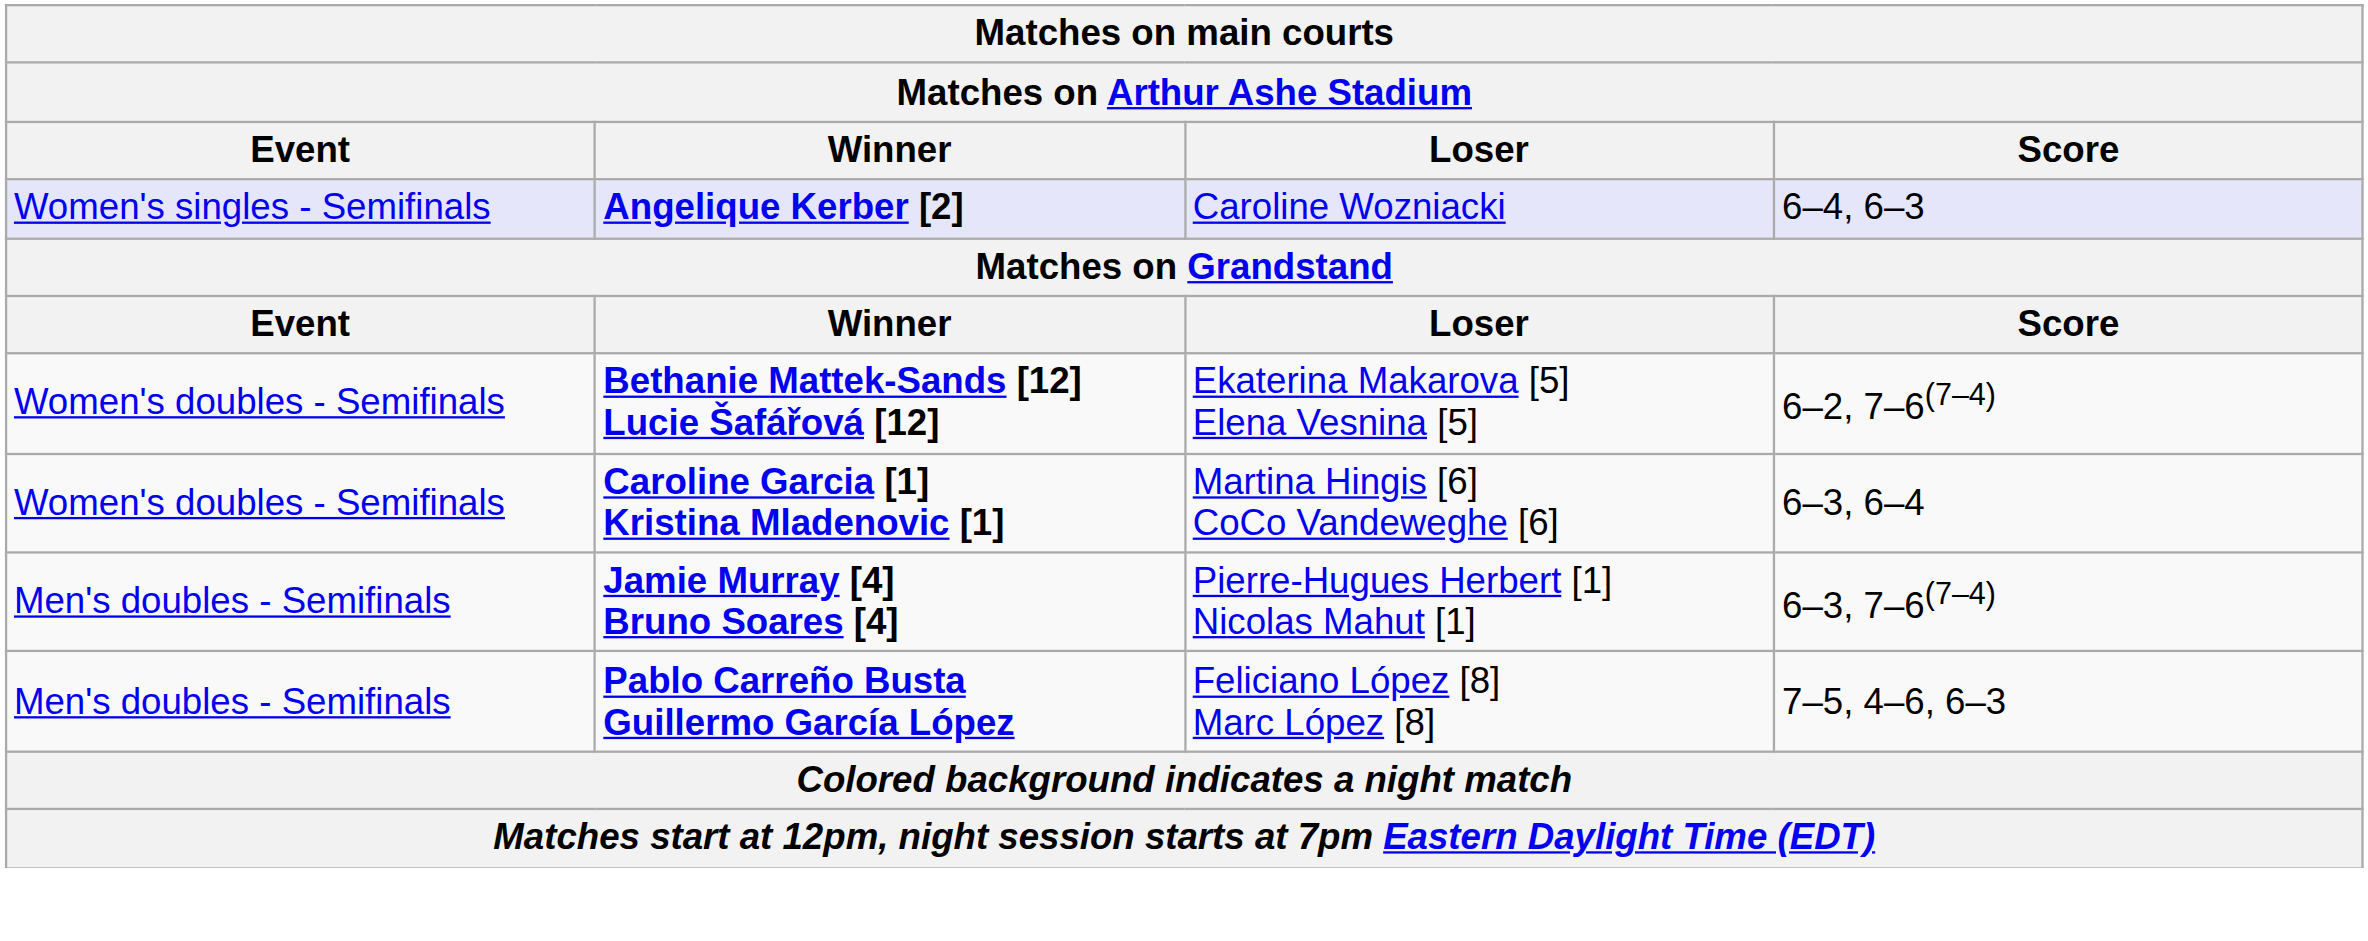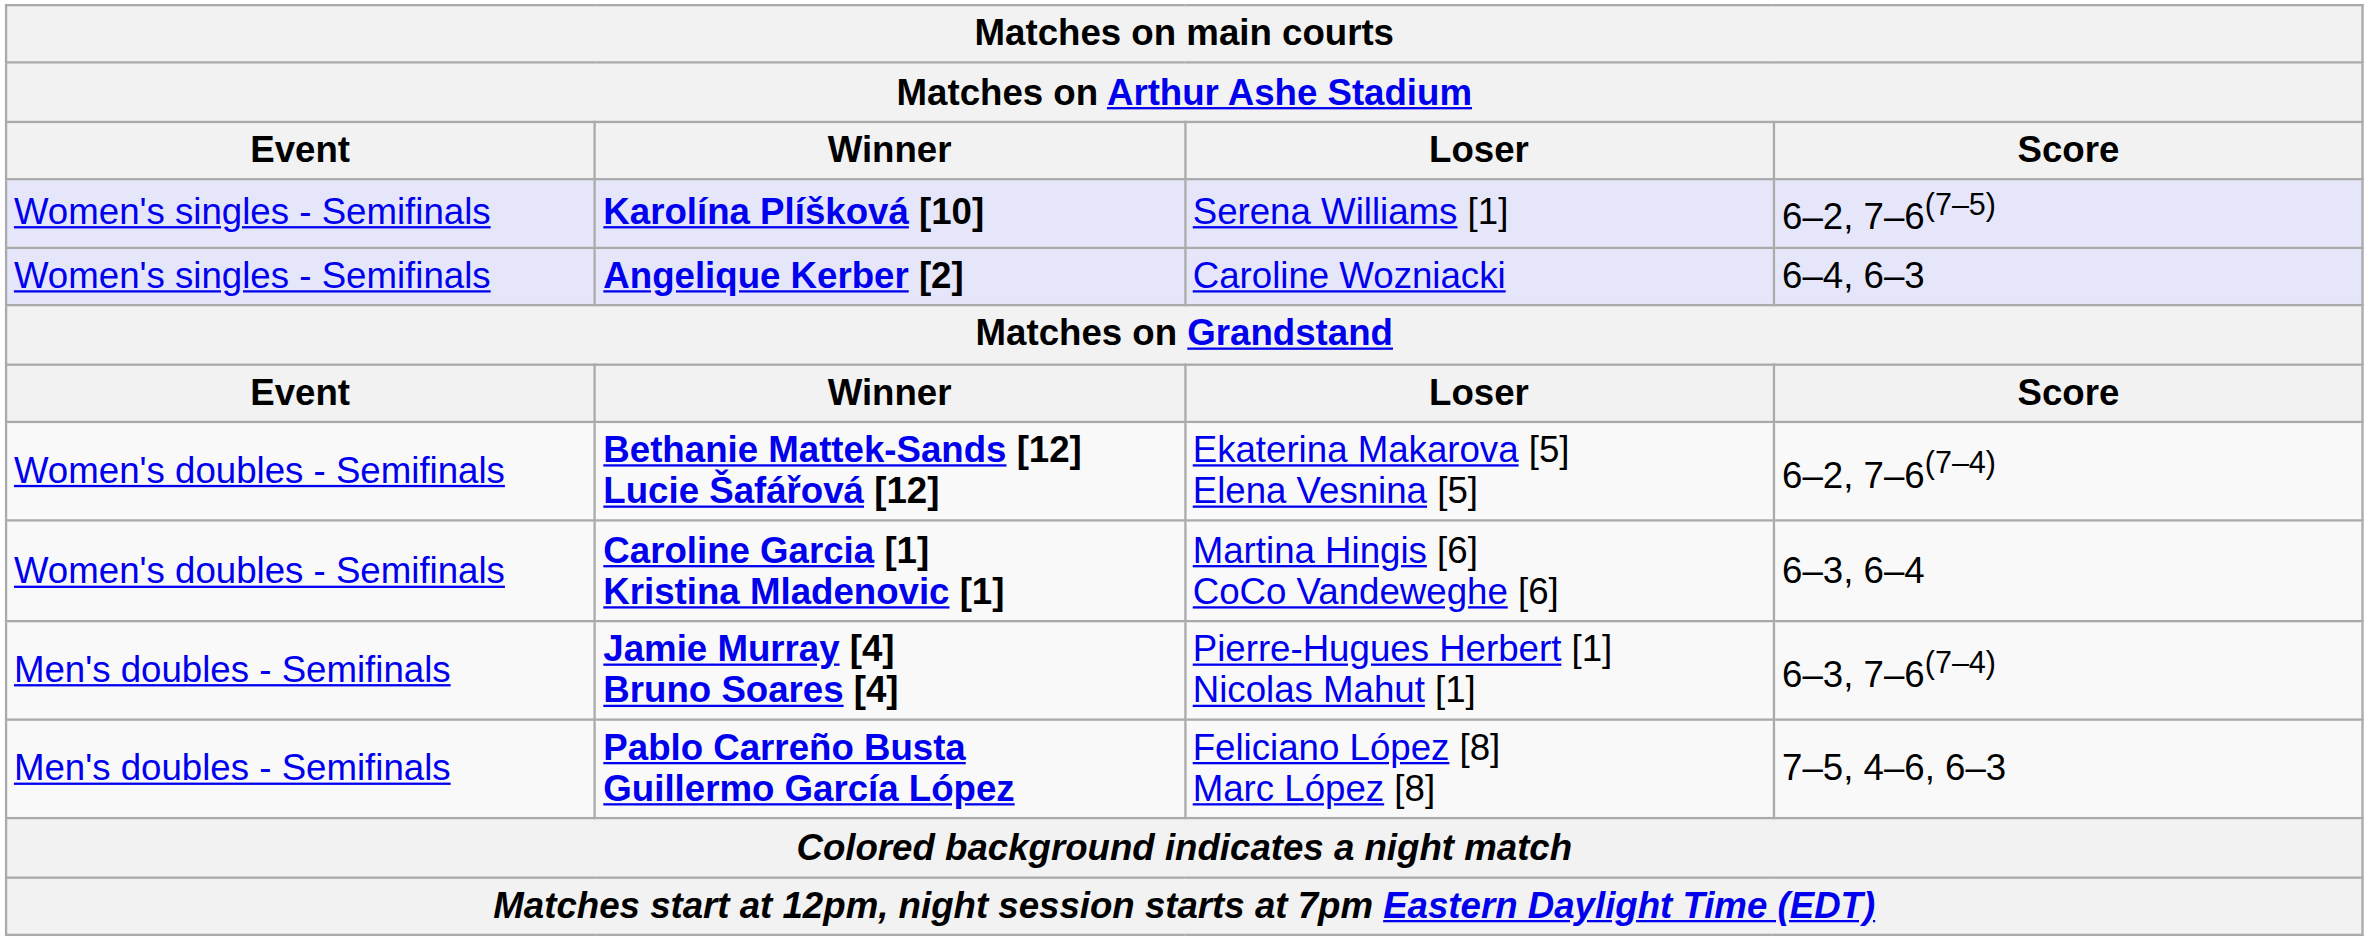 <table class="wikitable" style="margin:auto;">
 <tr>
 <th colspan="4" style="white-space:nowrap;">Matches on main courts</th>
 </tr>
 <tr>
 <th colspan="4"><strong>Matches on <a href='#'>Arthur Ashe Stadium</a></strong></th>
 </tr>
 <tr>
 <th width=250>Event</th>
 <th width=250>Winner</th>
 <th width=250>Loser</th>
 <th width=250>Score</th>
+</tr>
+<tr bgcolor=lavender>
+<td><a href='#'>Women's singles - Semifinals</a></td>
+<td><strong> <a href='#'>Karolína Plíšková</a> [10]</strong></td>
+<td> <a href='#'>Serena Williams</a> [1]</td>
+<td>6–2, 7–6<sup>(7–5)</sup></td>
 </tr>
 <tr bgcolor=lavender>
 <td><a href='#'>Women's singles - Semifinals</a></td>
 <td><strong> <a href='#'>Angelique Kerber</a> [2]</strong></td>
 <td> <a href='#'>Caroline Wozniacki</a></td>
 <td>6–4, 6–3</td>
 </tr>
 <tr>
 <th colspan="4"><strong>Matches on <a href='#'>Grandstand</a></strong></th>
 </tr>
 <tr>
 <th width=250>Event</th>
 <th width=250>Winner</th>
 <th width=250>Loser</th>
 <th width=250>Score</th>
 </tr>
 <tr>
 <td><a href='#'>Women's doubles - Semifinals</a></td>
 <td><strong> <a href='#'>Bethanie Mattek-Sands</a> [12] <br>  <a href='#'>Lucie Šafářová</a> [12]</strong></td>
 <td> <a href='#'>Ekaterina Makarova</a> [5] <br>  <a href='#'>Elena Vesnina</a> [5]</td>
 <td>6–2, 7–6<sup>(7–4)</sup></td>
 </tr>
 <tr>
 <td><a href='#'>Women's doubles - Semifinals</a></td>
 <td><strong> <a href='#'>Caroline Garcia</a> [1]<br>  <a href='#'>Kristina Mladenovic</a> [1]</strong></td>
 <td> <a href='#'>Martina Hingis</a> [6]<br>  <a href='#'>CoCo Vandeweghe</a> [6]</td>
 <td>6–3, 6–4</td>
 </tr>
 <tr>
 <td><a href='#'>Men's doubles - Semifinals</a></td>
 <td><strong> <a href='#'>Jamie Murray</a> [4]<br>  <a href='#'>Bruno Soares</a> [4]</strong></td>
 <td> <a href='#'>Pierre-Hugues Herbert</a> [1]<br>  <a href='#'>Nicolas Mahut</a> [1]</td>
 <td>6–3, 7–6<sup>(7–4)</sup></td>
 </tr>
 <tr>
 <td><a href='#'>Men's doubles - Semifinals</a></td>
 <td><strong> <a href='#'>Pablo Carreño Busta</a><br> <a href='#'>Guillermo García López</a></strong></td>
 <td> <a href='#'>Feliciano López</a> [8]<br> <a href='#'>Marc López</a> [8]</td>
 <td>7–5, 4–6, 6–3</td>
 </tr>
 <tr>
 <th colspan=4><em>Colored background indicates a night match</em></th>
 </tr>
 <tr>
 <th colspan=4><em>Matches start at 12pm, night session starts at 7pm <a href='#'>Eastern Daylight Time (EDT)</a></em></th>
 </tr>
 </table>
